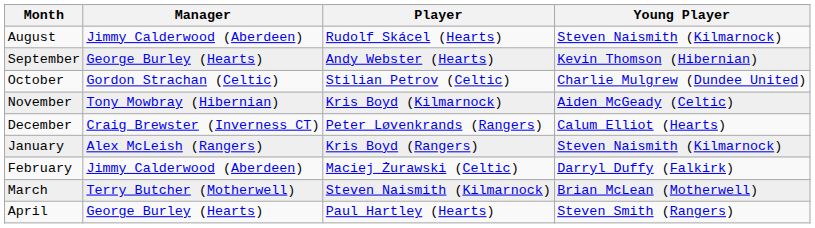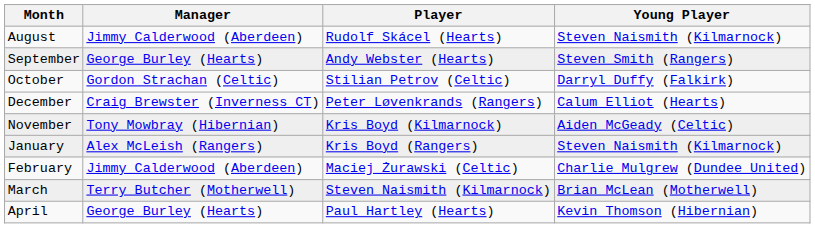 <table class="wikitable">
 <tr>
 <th>Month</th>
 <th>Manager</th>
 <th>Player</th>
 <th>Young Player</th>
 </tr>
 <tr>
 <td>August</td>
 <td> <a href='#'>Jimmy Calderwood</a> (<a href='#'>Aberdeen</a>)</td>
 <td> <a href='#'>Rudolf Skácel</a> (<a href='#'>Hearts</a>)</td>
 <td> <a href='#'>Steven Naismith</a> (<a href='#'>Kilmarnock</a>)</td>
 </tr>
 <tr bgcolor="#EFEFEF">
 <td>September</td>
 <td> <a href='#'>George Burley</a> (<a href='#'>Hearts</a>)</td>
 <td> <a href='#'>Andy Webster</a> (<a href='#'>Hearts</a>)</td>
-<td> <a href='#'>Kevin Thomson</a> (<a href='#'>Hibernian</a>)</td>
+<td> <a href='#'>Steven Smith</a> (<a href='#'>Rangers</a>)</td>
 </tr>
 <tr>
 <td>October</td>
 <td> <a href='#'>Gordon Strachan</a> (<a href='#'>Celtic</a>)</td>
 <td> <a href='#'>Stilian Petrov</a> (<a href='#'>Celtic</a>)</td>
-<td> <a href='#'>Charlie Mulgrew</a> (<a href='#'>Dundee United</a>)</td>
+<td> <a href='#'>Darryl Duffy</a> (<a href='#'>Falkirk</a>)</td>
+</tr>
+<tr>
+<td>December</td>
+<td> <a href='#'>Craig Brewster</a> (<a href='#'>Inverness CT</a>)</td>
+<td> <a href='#'>Peter Løvenkrands</a> (<a href='#'>Rangers</a>)</td>
+<td> <a href='#'>Calum Elliot</a> (<a href='#'>Hearts</a>)</td>
 </tr>
 <tr bgcolor="#EFEFEF">
 <td>November</td>
 <td> <a href='#'>Tony Mowbray</a> (<a href='#'>Hibernian</a>)</td>
 <td> <a href='#'>Kris Boyd</a> (<a href='#'>Kilmarnock</a>)</td>
 <td> <a href='#'>Aiden McGeady</a> (<a href='#'>Celtic</a>)</td>
-</tr>
-<tr>
-<td>December</td>
-<td> <a href='#'>Craig Brewster</a> (<a href='#'>Inverness CT</a>)</td>
-<td> <a href='#'>Peter Løvenkrands</a> (<a href='#'>Rangers</a>)</td>
-<td> <a href='#'>Calum Elliot</a> (<a href='#'>Hearts</a>)</td>
 </tr>
 <tr bgcolor="#EFEFEF">
 <td>January</td>
 <td> <a href='#'>Alex McLeish</a> (<a href='#'>Rangers</a>)</td>
 <td> <a href='#'>Kris Boyd</a> (<a href='#'>Rangers</a>)</td>
 <td> <a href='#'>Steven Naismith</a> (<a href='#'>Kilmarnock</a>)</td>
 </tr>
 <tr>
 <td>February</td>
 <td> <a href='#'>Jimmy Calderwood</a> (<a href='#'>Aberdeen</a>)</td>
 <td> <a href='#'>Maciej Żurawski</a> (<a href='#'>Celtic</a>)</td>
-<td> <a href='#'>Darryl Duffy</a> (<a href='#'>Falkirk</a>)</td>
+<td> <a href='#'>Charlie Mulgrew</a> (<a href='#'>Dundee United</a>)</td>
 </tr>
 <tr bgcolor="#EFEFEF">
 <td>March</td>
 <td> <a href='#'>Terry Butcher</a> (<a href='#'>Motherwell</a>)</td>
 <td> <a href='#'>Steven Naismith</a> (<a href='#'>Kilmarnock</a>)</td>
 <td> <a href='#'>Brian McLean</a> (<a href='#'>Motherwell</a>)</td>
 </tr>
 <tr>
 <td>April</td>
 <td> <a href='#'>George Burley</a> (<a href='#'>Hearts</a>)</td>
 <td> <a href='#'>Paul Hartley</a> (<a href='#'>Hearts</a>)</td>
-<td> <a href='#'>Steven Smith</a> (<a href='#'>Rangers</a>)</td>
+<td> <a href='#'>Kevin Thomson</a> (<a href='#'>Hibernian</a>)</td>
 </tr>
 </table>
